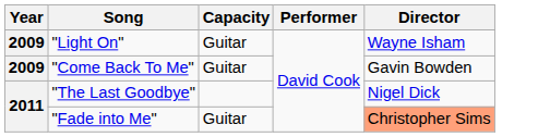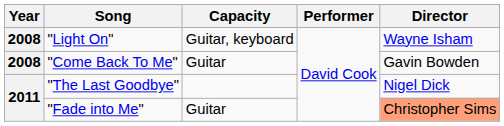 <table class="wikitable">
 <tr>
 <th>Year</th>
 <th>Song</th>
 <th>Capacity</th>
 <th>Performer</th>
 <th>Director</th>
 </tr>
 <tr>
-<th>2009</th>
+<th>2008</th>
 <td>"<a href='#'>Light On</a>"</td>
-<td>Guitar</td>
+<td>Guitar, keyboard</td>
 <td rowspan="4"><a href='#'>David Cook</a></td>
 <td><a href='#'>Wayne Isham</a></td>
 </tr>
 <tr>
-<th>2009</th>
+<th>2008</th>
 <td>"<a href='#'>Come Back To Me</a>"</td>
 <td>Guitar</td>
 <td>Gavin Bowden</td>
 </tr>
 <tr>
 <th rowspan="2">2011</th>
 <td>"<a href='#'>The Last Goodbye</a>"</td>
 <td></td>
 <td><a href='#'>Nigel Dick</a></td>
 </tr>
 <tr>
 <td>"<a href='#'>Fade into Me</a>"</td>
 <td>Guitar</td>
 <td style="background: lightsalmon;">Christopher Sims</td>
 </tr>
 </table>
